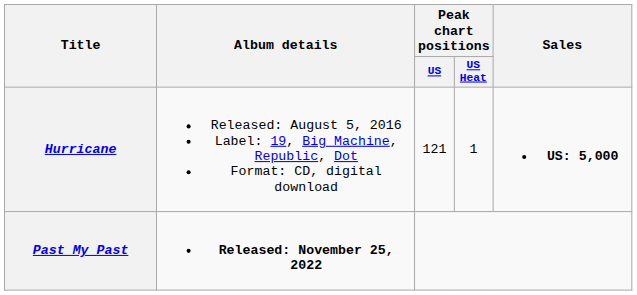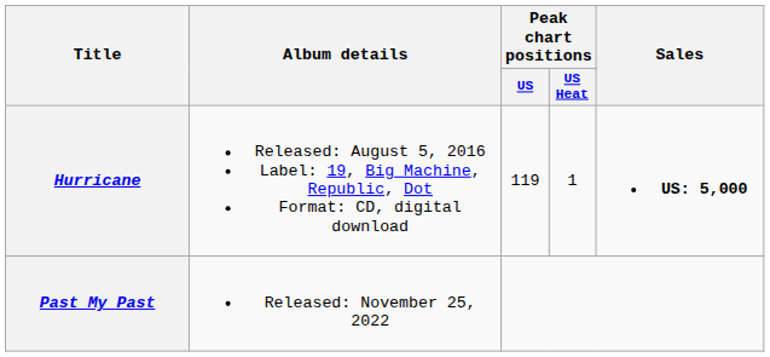 <table class="wikitable plainrowheaders" style="text-align:center;">
 <tr>
 <th scope="col" rowspan="2" style="width:11em;">Title</th>
 <th scope="col" rowspan="2" style="width:19em;">Album details</th>
 <th scope="col" colspan="2">Peak chart positions</th>
 <th scope="col" rowspan="2" style="width:10em;">Sales</th>
 </tr>
 <tr>
 <th scope="col" style="width:2.5em;font-size:85%;"><a href='#'>US</a><br></th>
 <th scope="col" style="width:2.5em;font-size:85%;"><a href='#'>US<br>Heat</a><br></th>
 </tr>
 <tr>
 <th scope="row"><em><a href='#'>Hurricane</a></em></th>
 <td><br><ul><li>Released: August 5, 2016</li><li>Label: <a href='#'>19</a>, <a href='#'>Big Machine</a>, <a href='#'>Republic</a>, <a href='#'>Dot</a></li><li>Format: CD, digital download</li></ul></td>
-<td>121</td>
+<td>119</td>
 <td>1</td>
 <td><strong><br><ul><li>US: 5,000</li></ul></strong></td>
 </tr>
 <tr>
 <th scope="row"><em><a href='#'>Past My Past</a></em></th>
-<td><strong><br><ul><li>Released: November 25, 2022</li></ul></strong></td>
+<td><br><ul><li>Released: November 25, 2022</li></ul></td>
 </tr>
 </table>
